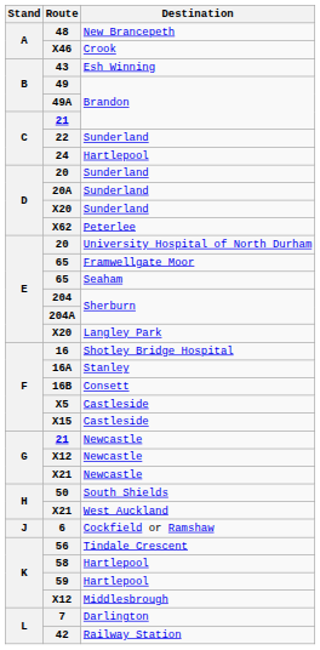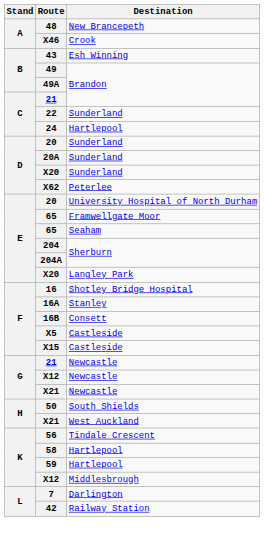 <table class="wikitable sortable mw-collapsible mw-collapsed">
 <tr>
 <th>Stand</th>
 <th>Route</th>
 <th>Destination</th>
 </tr>
 <tr>
 <th rowspan="2"><strong>A</strong></th>
 <th>48</th>
 <td><a href='#'>New Brancepeth</a><br></td>
 </tr>
 <tr>
 <th>X46</th>
 <td><a href='#'>Crook</a><br></td>
 </tr>
 <tr>
 <th rowspan="3">B</th>
 <th>43</th>
 <td><a href='#'>Esh Winning</a><br></td>
 </tr>
 <tr>
 <th>49</th>
 <td rowspan="3"><a href='#'>Brandon</a><br></td>
 </tr>
 <tr>
 <th>49A</th>
 </tr>
 <tr>
 <th rowspan="3">C</th>
 <th><a href='#'>21</a></th>
 </tr>
 <tr>
 <th>22</th>
 <td><a href='#'>Sunderland</a>   <br></td>
 </tr>
 <tr>
 <th><strong>24</strong></th>
 <td><a href='#'>Hartlepool</a>  <br></td>
 </tr>
 <tr>
 <th rowspan="4">D</th>
 <th>20</th>
 <td><a href='#'>Sunderland</a>   <br></td>
 </tr>
 <tr>
 <th>20A</th>
 <td><a href='#'>Sunderland</a>   <br></td>
 </tr>
 <tr>
 <th>X20</th>
 <td><a href='#'>Sunderland</a>   <br></td>
 </tr>
 <tr>
 <th>X62</th>
 <td><a href='#'>Peterlee</a> <br></td>
 </tr>
 <tr>
 <th rowspan="6">E</th>
 <th>20</th>
 <td><a href='#'>University Hospital of North Durham</a></td>
 </tr>
 <tr>
 <th>65</th>
 <td><a href='#'>Framwellgate Moor</a></td>
 </tr>
 <tr>
 <th>65</th>
 <td><a href='#'>Seaham</a> <br></td>
 </tr>
 <tr>
 <th>204</th>
 <td rowspan="2"><a href='#'>Sherburn</a><br></td>
 </tr>
 <tr>
 <th>204A</th>
 </tr>
 <tr>
 <th>X20</th>
 <td><a href='#'>Langley Park</a><br></td>
 </tr>
 <tr>
 <th rowspan="5">F</th>
 <th>16</th>
 <td><a href='#'>Shotley Bridge Hospital</a><br></td>
 </tr>
 <tr>
 <th>16A</th>
 <td><a href='#'>Stanley</a><br></td>
 </tr>
 <tr>
 <th>16B</th>
 <td><a href='#'>Consett</a> <br></td>
 </tr>
 <tr>
 <th>X5</th>
 <td><a href='#'>Castleside</a><br></td>
 </tr>
 <tr>
 <th>X15</th>
 <td><a href='#'>Castleside</a><br></td>
 </tr>
 <tr>
 <th rowspan="3">G</th>
 <th><a href='#'>21</a></th>
 <td><a href='#'>Newcastle</a>  <br></td>
 </tr>
 <tr>
 <th>X12</th>
 <td><a href='#'>Newcastle</a>  <br></td>
 </tr>
 <tr>
 <th>X21</th>
 <td><a href='#'>Newcastle</a>  <br></td>
 </tr>
 <tr>
 <th rowspan="2">H</th>
 <th>50</th>
 <td><a href='#'>South Shields</a> <br></td>
 </tr>
 <tr>
 <th>X21</th>
 <td><a href='#'>West Auckland</a><br></td>
 </tr>
 <tr>
-<th>J</th>
-<th>6</th>
-<td><a href='#'>Cockfield</a> or <a href='#'>Ramshaw</a><br></td>
-</tr>
-<tr>
 <th rowspan="4">K</th>
 <th>56</th>
 <td><a href='#'>Tindale Crescent</a><br></td>
 </tr>
 <tr>
 <th>58</th>
 <td><a href='#'>Hartlepool</a>  <br></td>
 </tr>
 <tr>
 <th>59</th>
 <td><a href='#'>Hartlepool</a>  <br></td>
 </tr>
 <tr>
 <th>X12</th>
 <td><a href='#'>Middlesbrough</a>  <br></td>
 </tr>
 <tr>
 <th rowspan="2">L</th>
 <th>7</th>
 <td><a href='#'>Darlington</a>  <br></td>
 </tr>
 <tr>
 <th>42</th>
 <td><a href='#'>Railway Station</a> </td>
 </tr>
 </table>
